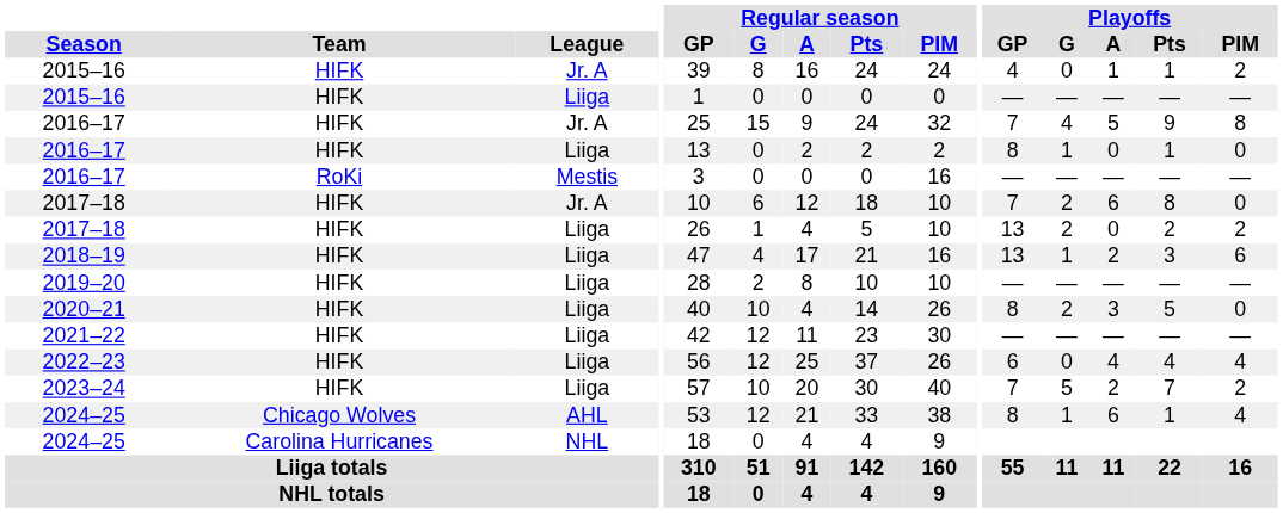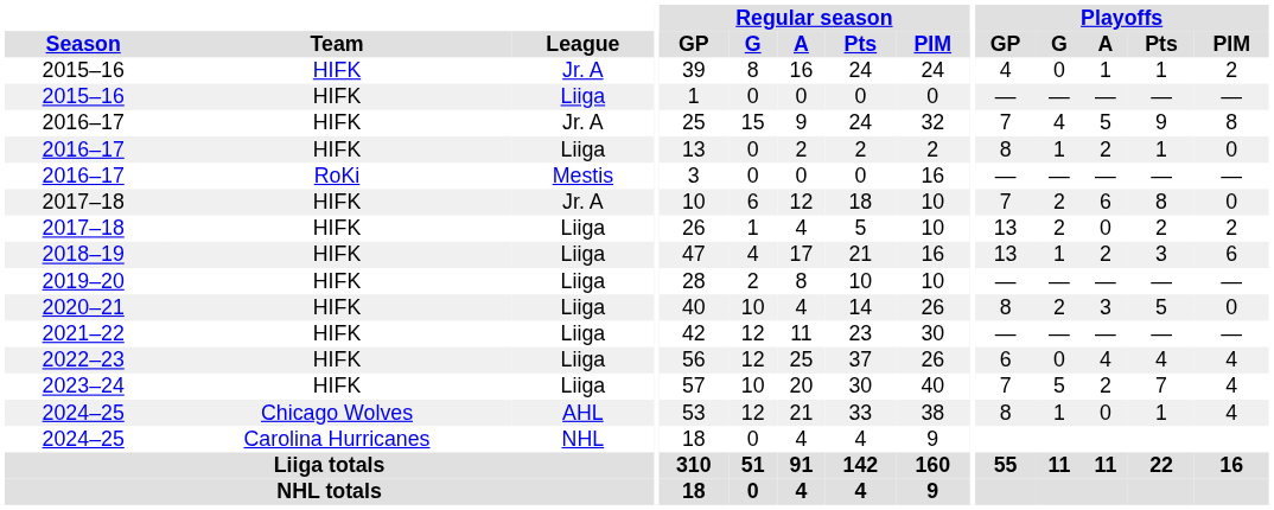 <table border="0" cellpadding="1" cellspacing="0" style="text-align:center; width:60em;">
 <tr bgcolor="#e0e0e0">
 <th colspan="3" bgcolor="#ffffff"></th>
 <th rowspan="99" bgcolor="#ffffff"></th>
 <th colspan="5"><a href='#'>Regular season</a></th>
 <th rowspan="99" bgcolor="#ffffff"></th>
 <th colspan="5"><a href='#'>Playoffs</a></th>
 </tr>
 <tr bgcolor="#e0e0e0">
 <th><a href='#'>Season</a></th>
 <th>Team</th>
 <th>League</th>
 <th>GP</th>
 <th><a href='#'>G</a></th>
 <th><a href='#'>A</a></th>
 <th><a href='#'>Pts</a></th>
 <th><a href='#'>PIM</a></th>
 <th>GP</th>
 <th>G</th>
 <th>A</th>
 <th>Pts</th>
 <th>PIM</th>
 </tr>
 <tr>
 <td>2015–16</td>
 <td><a href='#'>HIFK</a></td>
 <td><a href='#'>Jr. A</a></td>
 <td>39</td>
 <td>8</td>
 <td>16</td>
 <td>24</td>
 <td>24</td>
 <td>4</td>
 <td>0</td>
 <td>1</td>
 <td>1</td>
 <td>2</td>
 </tr>
 <tr bgcolor="#f0f0f0">
 <td><a href='#'>2015–16</a></td>
 <td>HIFK</td>
 <td><a href='#'>Liiga</a></td>
 <td>1</td>
 <td>0</td>
 <td>0</td>
 <td>0</td>
 <td>0</td>
 <td>—</td>
 <td>—</td>
 <td>—</td>
 <td>—</td>
 <td>—</td>
 </tr>
 <tr>
 <td>2016–17</td>
 <td>HIFK</td>
 <td>Jr. A</td>
 <td>25</td>
 <td>15</td>
 <td>9</td>
 <td>24</td>
 <td>32</td>
 <td>7</td>
 <td>4</td>
 <td>5</td>
 <td>9</td>
 <td>8</td>
 </tr>
 <tr bgcolor="#f0f0f0">
 <td><a href='#'>2016–17</a></td>
 <td>HIFK</td>
 <td>Liiga</td>
 <td>13</td>
 <td>0</td>
 <td>2</td>
 <td>2</td>
 <td>2</td>
 <td>8</td>
 <td>1</td>
-<td>0</td>
+<td>2</td>
 <td>1</td>
 <td>0</td>
 </tr>
 <tr>
 <td><a href='#'>2016–17</a></td>
 <td><a href='#'>RoKi</a></td>
 <td><a href='#'>Mestis</a></td>
 <td>3</td>
 <td>0</td>
 <td>0</td>
 <td>0</td>
 <td>16</td>
 <td>—</td>
 <td>—</td>
 <td>—</td>
 <td>—</td>
 <td>—</td>
 </tr>
 <tr bgcolor="#f0f0f0">
 <td>2017–18</td>
 <td>HIFK</td>
 <td>Jr. A</td>
 <td>10</td>
 <td>6</td>
 <td>12</td>
 <td>18</td>
 <td>10</td>
 <td>7</td>
 <td>2</td>
 <td>6</td>
 <td>8</td>
 <td>0</td>
 </tr>
 <tr>
 <td><a href='#'>2017–18</a></td>
 <td>HIFK</td>
 <td>Liiga</td>
 <td>26</td>
 <td>1</td>
 <td>4</td>
 <td>5</td>
 <td>10</td>
 <td>13</td>
 <td>2</td>
 <td>0</td>
 <td>2</td>
 <td>2</td>
 </tr>
 <tr bgcolor="#f0f0f0">
 <td><a href='#'>2018–19</a></td>
 <td>HIFK</td>
 <td>Liiga</td>
 <td>47</td>
 <td>4</td>
 <td>17</td>
 <td>21</td>
 <td>16</td>
 <td>13</td>
 <td>1</td>
 <td>2</td>
 <td>3</td>
 <td>6</td>
 </tr>
 <tr>
 <td><a href='#'>2019–20</a></td>
 <td>HIFK</td>
 <td>Liiga</td>
 <td>28</td>
 <td>2</td>
 <td>8</td>
 <td>10</td>
 <td>10</td>
 <td>—</td>
 <td>—</td>
 <td>—</td>
 <td>—</td>
 <td>—</td>
 </tr>
 <tr bgcolor="#f0f0f0">
 <td><a href='#'>2020–21</a></td>
 <td>HIFK</td>
 <td>Liiga</td>
 <td>40</td>
 <td>10</td>
 <td>4</td>
 <td>14</td>
 <td>26</td>
 <td>8</td>
 <td>2</td>
 <td>3</td>
 <td>5</td>
 <td>0</td>
 </tr>
 <tr>
 <td><a href='#'>2021–22</a></td>
 <td>HIFK</td>
 <td>Liiga</td>
 <td>42</td>
 <td>12</td>
 <td>11</td>
 <td>23</td>
 <td>30</td>
 <td>—</td>
 <td>—</td>
 <td>—</td>
 <td>—</td>
 <td>—</td>
 </tr>
 <tr bgcolor="#f0f0f0">
 <td><a href='#'>2022–23</a></td>
 <td>HIFK</td>
 <td>Liiga</td>
 <td>56</td>
 <td>12</td>
 <td>25</td>
 <td>37</td>
 <td>26</td>
 <td>6</td>
 <td>0</td>
 <td>4</td>
 <td>4</td>
 <td>4</td>
 </tr>
 <tr>
 <td><a href='#'>2023–24</a></td>
 <td>HIFK</td>
 <td>Liiga</td>
 <td>57</td>
 <td>10</td>
 <td>20</td>
 <td>30</td>
 <td>40</td>
 <td>7</td>
 <td>5</td>
 <td>2</td>
 <td>7</td>
-<td>2</td>
+<td>4</td>
 </tr>
 <tr bgcolor="#f0f0f0">
 <td><a href='#'>2024–25</a></td>
 <td><a href='#'>Chicago Wolves</a></td>
 <td><a href='#'>AHL</a></td>
 <td>53</td>
 <td>12</td>
 <td>21</td>
 <td>33</td>
 <td>38</td>
 <td>8</td>
 <td>1</td>
-<td>6</td>
+<td>0</td>
 <td>1</td>
 <td>4</td>
 </tr>
 <tr>
 <td><a href='#'>2024–25</a></td>
 <td><a href='#'>Carolina Hurricanes</a></td>
 <td><a href='#'>NHL</a></td>
 <td>18</td>
 <td>0</td>
 <td>4</td>
 <td>4</td>
 <td>9</td>
 <td></td>
 <td></td>
 <td></td>
 <td></td>
 <td></td>
 </tr>
 <tr bgcolor="#e0e0e0">
 <th colspan="3">Liiga totals</th>
 <th>310</th>
 <th>51</th>
 <th>91</th>
 <th>142</th>
 <th>160</th>
 <th>55</th>
 <th>11</th>
 <th>11</th>
 <th>22</th>
 <th>16</th>
 </tr>
 <tr bgcolor="#e0e0e0">
 <th colspan="3">NHL totals</th>
 <th>18</th>
 <th>0</th>
 <th>4</th>
 <th>4</th>
 <th>9</th>
 <th></th>
 <th></th>
 <th></th>
 <th></th>
 <th></th>
 </tr>
 </table>
